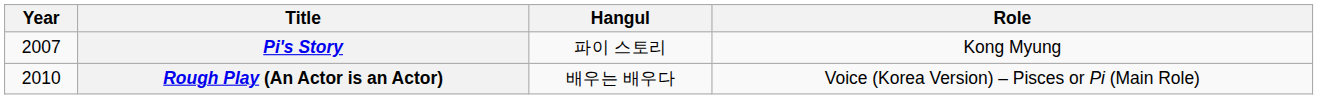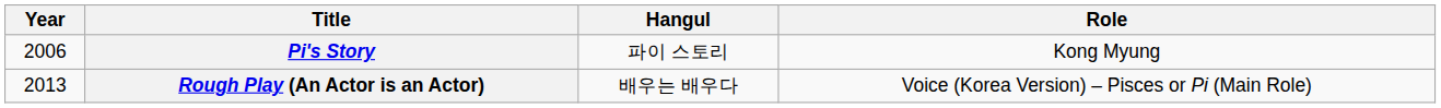 <table class="wikitable"  style="width:95%; text-align:center;">
 <tr>
 <th>Year</th>
 <th>Title</th>
 <th>Hangul</th>
 <th>Role</th>
 </tr>
 <tr>
-<td>2007</td>
+<td>2006</td>
 <th style=row><em><a href='#'>Pi's Story</a></em></th>
 <td>파이 스토리</td>
 <td>Kong Myung</td>
 </tr>
 <tr>
-<td>2010</td>
+<td>2013</td>
 <th style=row><em><a href='#'>Rough Play</a></em> (An Actor is an Actor)</th>
 <td>배우는 배우다</td>
 <td>Voice (Korea Version) – Pisces or <em>Pi</em> (Main Role)</td>
 </tr>
 </table>
